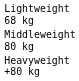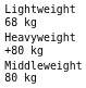 <table>
 <tr>
 <td>Lightweight<br>68 kg</td>
+<td></td>
+<td></td>
+<td></td>
+</tr>
+<tr>
+<td>Heavyweight<br>+80 kg</td>
 <td></td>
 <td></td>
 <td></td>
 </tr>
 <tr>
 <td>Middleweight<br>80 kg</td>
 <td></td>
 <td></td>
 <td></td>
 </tr>
-<tr>
-<td>Heavyweight<br>+80 kg</td>
-<td></td>
-<td></td>
-<td></td>
-</tr>
 </table>
